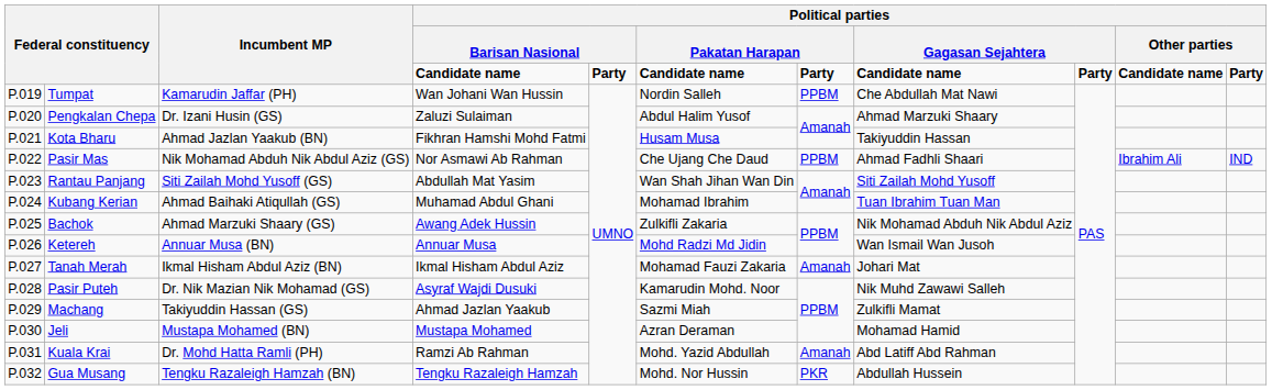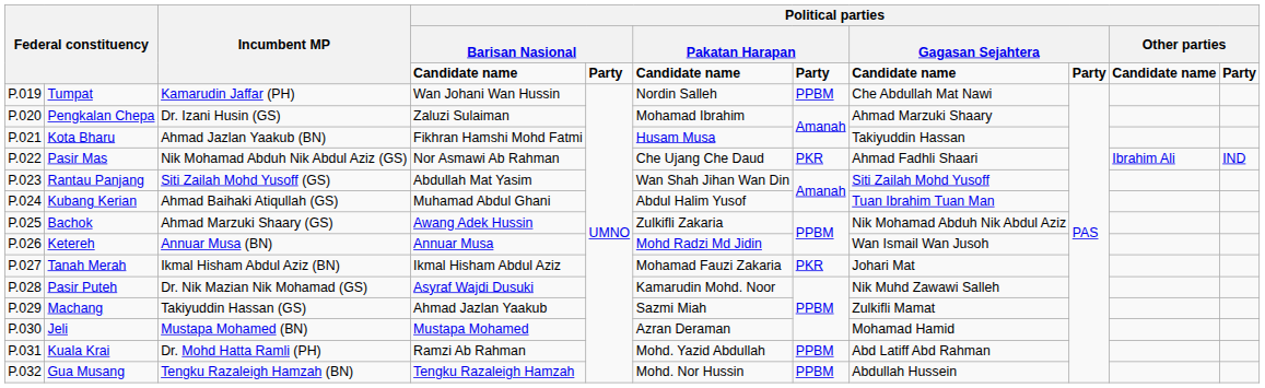 <table class="wikitable mw-collapsible mw-collapsed">
 <tr>
 <th rowspan="3" colspan="2">Federal constituency</th>
 <th rowspan="3">Incumbent MP</th>
 <th colspan="8">Political parties</th>
 </tr>
 <tr>
 <th colspan="2"><br><a href='#'>Barisan Nasional</a></th>
 <th colspan="2"><br><a href='#'>Pakatan Harapan</a></th>
 <th colspan="2"><br><a href='#'>Gagasan Sejahtera</a></th>
 <th colspan="2">Other parties</th>
 </tr>
 <tr>
 <td><strong>Candidate name</strong></td>
 <td><strong>Party</strong></td>
 <td><strong>Candidate name</strong></td>
 <td><strong>Party</strong></td>
 <td><strong>Candidate name</strong></td>
 <td><strong>Party</strong></td>
 <td><strong>Candidate name</strong></td>
 <td><strong>Party</strong></td>
 </tr>
 <tr>
 <td>P.019</td>
 <td><a href='#'>Tumpat</a></td>
 <td><a href='#'>Kamarudin Jaffar</a> (PH)</td>
 <td>Wan Johani Wan Hussin</td>
 <td rowspan="14"><a href='#'>UMNO</a></td>
 <td>Nordin Salleh</td>
 <td><a href='#'>PPBM</a></td>
 <td>Che Abdullah Mat Nawi</td>
 <td rowspan="14"><a href='#'>PAS</a></td>
 <td></td>
 <td></td>
 </tr>
 <tr>
 <td>P.020</td>
 <td><a href='#'>Pengkalan Chepa</a></td>
 <td>Dr. Izani Husin (GS)</td>
 <td>Zaluzi Sulaiman</td>
-<td>Abdul Halim Yusof</td>
+<td>Mohamad Ibrahim</td>
 <td rowspan="2"><a href='#'>Amanah</a></td>
 <td>Ahmad Marzuki Shaary</td>
 <td></td>
 <td></td>
 </tr>
 <tr>
 <td>P.021</td>
 <td><a href='#'>Kota Bharu</a></td>
 <td>Ahmad Jazlan Yaakub (BN)</td>
 <td>Fikhran Hamshi Mohd Fatmi</td>
 <td><a href='#'>Husam Musa</a></td>
 <td>Takiyuddin Hassan</td>
 <td></td>
 <td></td>
 </tr>
 <tr>
 <td>P.022</td>
 <td><a href='#'>Pasir Mas</a></td>
 <td>Nik Mohamad Abduh Nik Abdul Aziz (GS)</td>
 <td>Nor Asmawi Ab Rahman</td>
 <td>Che Ujang Che Daud</td>
-<td><a href='#'>PPBM</a></td>
+<td><a href='#'>PKR</a></td>
 <td>Ahmad Fadhli Shaari</td>
 <td><a href='#'>Ibrahim Ali</a></td>
 <td><a href='#'>IND</a></td>
 </tr>
 <tr>
 <td>P.023</td>
 <td><a href='#'>Rantau Panjang</a></td>
 <td><a href='#'>Siti Zailah Mohd Yusoff</a> (GS)</td>
 <td>Abdullah Mat Yasim</td>
 <td>Wan Shah Jihan Wan Din</td>
 <td rowspan="2"><a href='#'>Amanah</a></td>
 <td><a href='#'>Siti Zailah Mohd Yusoff</a></td>
 <td></td>
 <td></td>
 </tr>
 <tr>
 <td>P.024</td>
 <td><a href='#'>Kubang Kerian</a></td>
 <td>Ahmad Baihaki Atiqullah (GS)</td>
 <td>Muhamad Abdul Ghani</td>
-<td>Mohamad Ibrahim</td>
+<td>Abdul Halim Yusof</td>
 <td><a href='#'>Tuan Ibrahim Tuan Man</a></td>
 <td></td>
 <td></td>
 </tr>
 <tr>
 <td>P.025</td>
 <td><a href='#'>Bachok</a></td>
 <td>Ahmad Marzuki Shaary (GS)</td>
 <td><a href='#'>Awang Adek Hussin</a></td>
 <td>Zulkifli Zakaria</td>
 <td rowspan="2"><a href='#'>PPBM</a></td>
 <td>Nik Mohamad Abduh Nik Abdul Aziz</td>
 <td></td>
 <td></td>
 </tr>
 <tr>
 <td>P.026</td>
 <td><a href='#'>Ketereh</a></td>
 <td><a href='#'>Annuar Musa</a> (BN)</td>
 <td><a href='#'>Annuar Musa</a></td>
 <td><a href='#'>Mohd Radzi Md Jidin</a></td>
 <td>Wan Ismail Wan Jusoh</td>
 <td></td>
 <td></td>
 </tr>
 <tr>
 <td>P.027</td>
 <td><a href='#'>Tanah Merah</a></td>
 <td>Ikmal Hisham Abdul Aziz (BN)</td>
 <td>Ikmal Hisham Abdul Aziz</td>
 <td>Mohamad Fauzi Zakaria</td>
-<td><a href='#'>Amanah</a></td>
+<td><a href='#'>PKR</a></td>
 <td>Johari Mat</td>
 <td></td>
 <td></td>
 </tr>
 <tr>
 <td>P.028</td>
 <td><a href='#'>Pasir Puteh</a></td>
 <td>Dr. Nik Mazian Nik Mohamad (GS)</td>
 <td><a href='#'>Asyraf Wajdi Dusuki</a></td>
 <td>Kamarudin Mohd. Noor</td>
 <td rowspan="3"><a href='#'>PPBM</a></td>
 <td>Nik Muhd Zawawi Salleh</td>
 <td></td>
 <td></td>
 </tr>
 <tr>
 <td>P.029</td>
 <td><a href='#'>Machang</a></td>
 <td>Takiyuddin Hassan (GS)</td>
 <td>Ahmad Jazlan Yaakub</td>
 <td>Sazmi Miah</td>
 <td>Zulkifli Mamat</td>
 <td></td>
 <td></td>
 </tr>
 <tr>
 <td>P.030</td>
 <td><a href='#'>Jeli</a></td>
 <td><a href='#'>Mustapa Mohamed</a> (BN)</td>
 <td><a href='#'>Mustapa Mohamed</a></td>
 <td>Azran Deraman</td>
 <td>Mohamad Hamid</td>
 <td></td>
 <td></td>
 </tr>
 <tr>
 <td>P.031</td>
 <td><a href='#'>Kuala Krai</a></td>
 <td>Dr. <a href='#'>Mohd Hatta Ramli</a> (PH)</td>
 <td>Ramzi Ab Rahman</td>
 <td>Mohd. Yazid Abdullah</td>
-<td><a href='#'>Amanah</a></td>
+<td><a href='#'>PPBM</a></td>
 <td>Abd Latiff Abd Rahman</td>
 <td></td>
 <td></td>
 </tr>
 <tr>
 <td>P.032</td>
 <td><a href='#'>Gua Musang</a></td>
 <td><a href='#'>Tengku Razaleigh Hamzah</a> (BN)</td>
 <td><a href='#'>Tengku Razaleigh Hamzah</a></td>
 <td>Mohd. Nor Hussin</td>
-<td><a href='#'>PKR</a></td>
+<td><a href='#'>PPBM</a></td>
 <td>Abdullah Hussein</td>
 <td></td>
 <td></td>
 </tr>
 </table>
